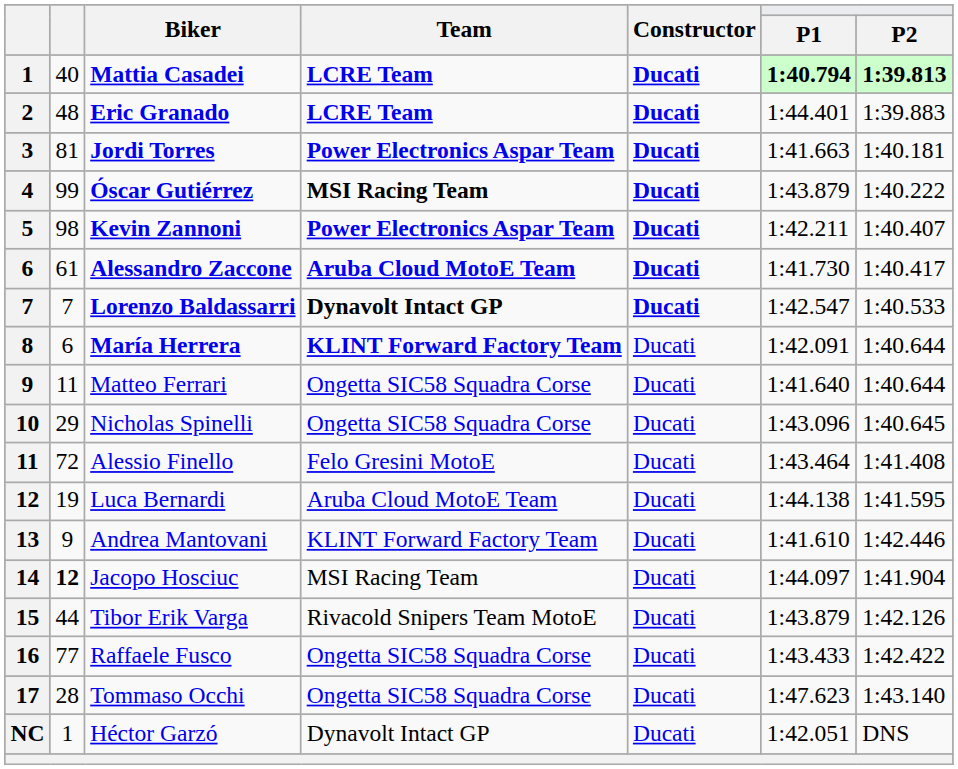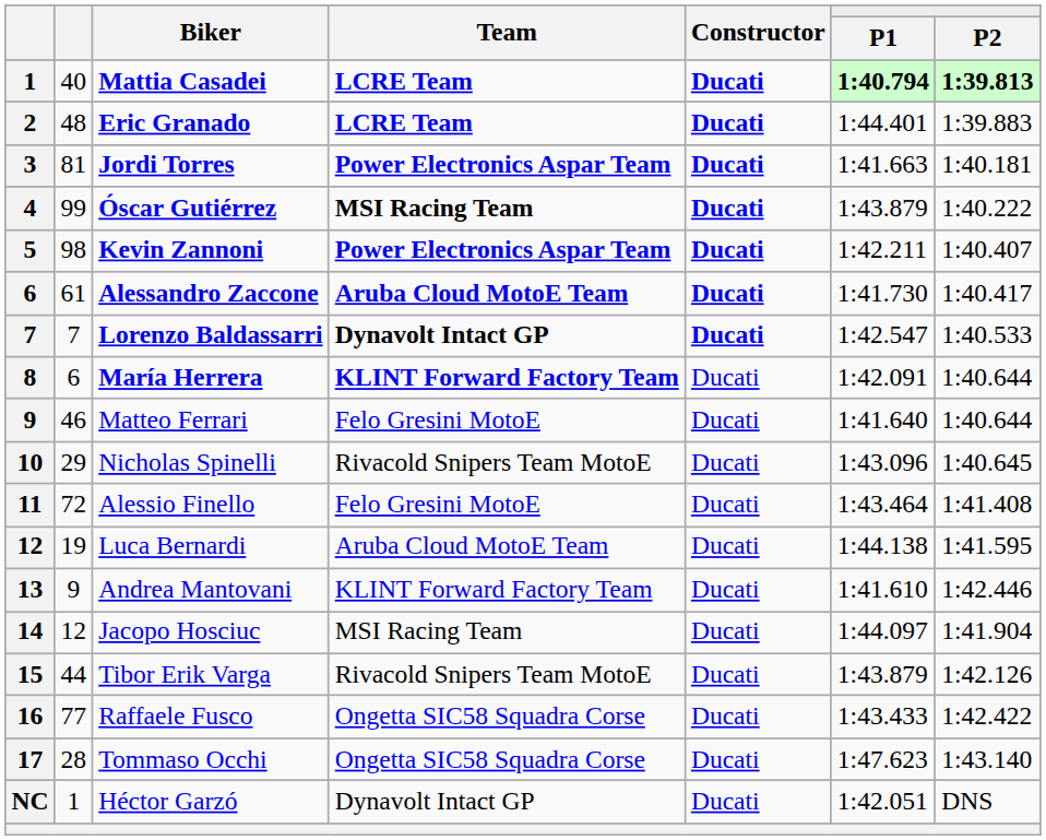 <table class="wikitable sortable" style="font-size: 85%;">
 <tr>
 <th rowspan="2"></th>
 <th rowspan="2"></th>
 <th rowspan="2">Biker</th>
 <th rowspan="2">Team</th>
 <th rowspan="2">Constructor</th>
 <th colspan="3" style="background:#eaecf0; text-align:center;"></th>
 </tr>
 <tr>
 <th scope="col">P1</th>
 <th scope="col">P2</th>
 </tr>
 <tr>
 <th scope="row">1</th>
 <td align="center">40</td>
 <td> <strong><a href='#'>Mattia Casadei</a></strong></td>
 <td><strong><a href='#'>LCRE Team</a></strong></td>
 <td><strong><a href='#'>Ducati</a></strong></td>
 <td style="background:#ccffcc;"><strong>1:40.794</strong></td>
 <td style="background:#ccffcc;"><strong>1:39.813</strong></td>
 </tr>
 <tr>
 <th scope="row">2</th>
 <td align="center">48</td>
 <td> <strong><a href='#'>Eric Granado</a></strong></td>
 <td><strong><a href='#'>LCRE Team</a></strong></td>
 <td><strong><a href='#'>Ducati</a></strong></td>
 <td>1:44.401</td>
 <td>1:39.883</td>
 </tr>
 <tr>
 <th scope="row">3</th>
 <td align="center">81</td>
 <td> <strong><a href='#'>Jordi Torres</a></strong></td>
 <td><strong><a href='#'>Power Electronics Aspar Team</a></strong></td>
 <td><strong><a href='#'>Ducati</a></strong></td>
 <td>1:41.663</td>
 <td>1:40.181</td>
 </tr>
 <tr>
 <th scope="row">4</th>
 <td align="center">99</td>
 <td> <strong><a href='#'>Óscar Gutiérrez</a></strong></td>
 <td><strong>MSI Racing Team</strong></td>
 <td><strong><a href='#'>Ducati</a></strong></td>
 <td>1:43.879</td>
 <td>1:40.222</td>
 </tr>
 <tr>
 <th scope="row">5</th>
 <td align="center">98</td>
 <td> <strong><a href='#'>Kevin Zannoni</a></strong></td>
 <td><strong><a href='#'>Power Electronics Aspar Team</a></strong></td>
 <td><strong><a href='#'>Ducati</a></strong></td>
 <td>1:42.211</td>
 <td>1:40.407</td>
 </tr>
 <tr>
 <th scope="row">6</th>
 <td align="center">61</td>
 <td> <strong><a href='#'>Alessandro Zaccone</a></strong></td>
 <td><strong><a href='#'>Aruba Cloud MotoE Team</a></strong></td>
 <td><strong><a href='#'>Ducati</a></strong></td>
 <td>1:41.730</td>
 <td>1:40.417</td>
 </tr>
 <tr>
 <th scope="row">7</th>
 <td align="center">7</td>
 <td> <strong><a href='#'>Lorenzo Baldassarri</a></strong></td>
 <td><strong>Dynavolt Intact GP</strong></td>
 <td><strong><a href='#'>Ducati</a></strong></td>
 <td>1:42.547</td>
 <td>1:40.533</td>
 </tr>
 <tr>
 <th scope="row">8</th>
 <td align="center">6</td>
 <td> <strong><a href='#'>María Herrera</a></strong></td>
 <td><strong><a href='#'>KLINT Forward Factory Team</a></strong></td>
 <td><a href='#'>Ducati</a></td>
 <td>1:42.091</td>
 <td>1:40.644</td>
 </tr>
 <tr>
 <th scope="row">9</th>
-<td align="center">11</td>
+<td align="center">46</td>
 <td> <a href='#'>Matteo Ferrari</a></td>
-<td><a href='#'>Ongetta SIC58 Squadra Corse</a></td>
+<td><a href='#'>Felo Gresini MotoE</a></td>
 <td><a href='#'>Ducati</a></td>
 <td>1:41.640</td>
 <td>1:40.644</td>
 </tr>
 <tr>
 <th scope="row">10</th>
 <td align="center">29</td>
 <td> <a href='#'>Nicholas Spinelli</a></td>
-<td><a href='#'>Ongetta SIC58 Squadra Corse</a></td>
+<td>Rivacold Snipers Team MotoE</td>
 <td><a href='#'>Ducati</a></td>
 <td>1:43.096</td>
 <td>1:40.645</td>
 </tr>
 <tr>
 <th scope="row">11</th>
 <td align="center">72</td>
 <td> <a href='#'>Alessio Finello</a></td>
 <td><a href='#'>Felo Gresini MotoE</a></td>
 <td><a href='#'>Ducati</a></td>
 <td>1:43.464</td>
 <td>1:41.408</td>
 </tr>
 <tr>
 <th scope="row">12</th>
 <td align="center">19</td>
 <td> <a href='#'>Luca Bernardi</a></td>
 <td><a href='#'>Aruba Cloud MotoE Team</a></td>
 <td><a href='#'>Ducati</a></td>
 <td>1:44.138</td>
 <td>1:41.595</td>
 </tr>
 <tr>
 <th scope="row">13</th>
 <td align="center">9</td>
 <td> <a href='#'>Andrea Mantovani</a></td>
 <td><a href='#'>KLINT Forward Factory Team</a></td>
 <td><a href='#'>Ducati</a></td>
 <td>1:41.610</td>
 <td>1:42.446</td>
 </tr>
 <tr>
 <th scope="row">14</th>
-<td align="center"><strong>12</strong></td>
+<td align="center">12</td>
 <td> <a href='#'>Jacopo Hosciuc</a></td>
 <td>MSI Racing Team</td>
 <td><a href='#'>Ducati</a></td>
 <td>1:44.097</td>
 <td>1:41.904</td>
 </tr>
 <tr>
 <th scope="row">15</th>
 <td align="center">44</td>
 <td> <a href='#'>Tibor Erik Varga</a></td>
 <td>Rivacold Snipers Team MotoE</td>
 <td><a href='#'>Ducati</a></td>
 <td>1:43.879</td>
 <td>1:42.126</td>
 </tr>
 <tr>
 <th scope="row">16</th>
 <td align="center">77</td>
 <td> <a href='#'>Raffaele Fusco</a></td>
 <td><a href='#'>Ongetta SIC58 Squadra Corse</a></td>
 <td><a href='#'>Ducati</a></td>
 <td>1:43.433</td>
 <td>1:42.422</td>
 </tr>
 <tr>
 <th scope="row">17</th>
 <td align="center">28</td>
 <td> <a href='#'>Tommaso Occhi</a></td>
 <td><a href='#'>Ongetta SIC58 Squadra Corse</a></td>
 <td><a href='#'>Ducati</a></td>
 <td>1:47.623</td>
 <td>1:43.140</td>
 </tr>
 <tr>
 <th scope="row">NC</th>
 <td align="center">1</td>
 <td> <a href='#'>Héctor Garzó</a></td>
 <td>Dynavolt Intact GP</td>
 <td><a href='#'>Ducati</a></td>
 <td>1:42.051</td>
 <td>DNS</td>
 </tr>
 <tr>
 <th colspan="7"></th>
 </tr>
 </table>
